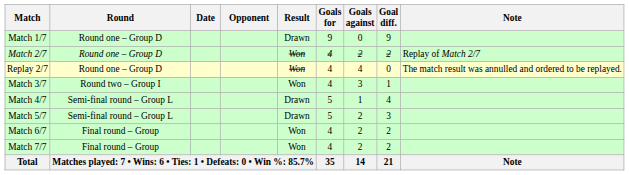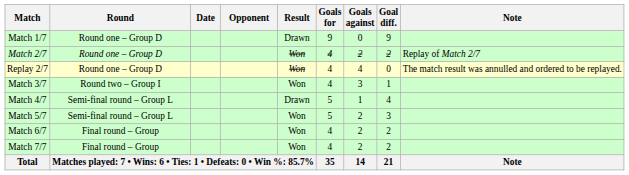 <table class="wikitable sortable" style="text-align: center; font-size: 85%; margin-left: 1em;">
 <tr>
 <th>Match</th>
 <th>Round</th>
 <th>Date</th>
 <th>Opponent</th>
 <th>Result</th>
 <th>Goals<br>for</th>
 <th>Goals<br>against</th>
 <th>Goal<br>diff.</th>
 <th>Note</th>
 </tr>
 <tr style="background-color: #ccffcc;">
 <td>Match 1/7</td>
 <td>Round one – Group D</td>
 <td style="text-align: right;"></td>
 <td style="text-align: left;"></td>
 <td>Drawn</td>
 <td>9</td>
 <td>0</td>
 <td>9</td>
 <td></td>
 </tr>
 <tr style="background-color: #ccffcc;">
 <td><em>Match 2/7</em></td>
 <td><em>Round one – Group D</em></td>
 <td style="text-align: right;"><em></em></td>
 <td style="text-align: left;"><em></em></td>
 <td><s><em>Won</em></s></td>
 <td><s><em>4</em></s></td>
 <td><s><em>2</em></s></td>
 <td><s><em>2</em></s></td>
 <td style="text-align: left;">Replay of <em>Match 2/7</em></td>
 </tr>
 <tr style="background-color: #ffffcc;">
 <td>Replay 2/7</td>
 <td>Round one – Group D</td>
 <td style="text-align: right;"></td>
 <td style="text-align: left;"></td>
 <td><s><em>Won</em></s></td>
 <td>4</td>
 <td>4</td>
 <td>0</td>
 <td style="text-align: left;">The match result was annulled and ordered to be replayed.</td>
 </tr>
 <tr style="background-color: #ccffcc;">
 <td>Match 3/7</td>
 <td>Round two – Group I</td>
 <td style="text-align: right;"></td>
 <td style="text-align: left;"></td>
 <td>Won</td>
 <td>4</td>
 <td>3</td>
 <td>1</td>
 <td></td>
 </tr>
 <tr style="background-color: #ccffcc;">
 <td>Match 4/7</td>
 <td>Semi-final round – Group L</td>
 <td style="text-align: right;"></td>
 <td style="text-align: left;"></td>
 <td>Drawn</td>
 <td>5</td>
 <td>1</td>
 <td>4</td>
 <td></td>
 </tr>
 <tr style="background-color: #ccffcc;">
 <td>Match 5/7</td>
 <td>Semi-final round – Group L</td>
 <td style="text-align: right;"></td>
 <td style="text-align: left;"></td>
-<td>Drawn</td>
+<td>Won</td>
 <td>5</td>
 <td>2</td>
 <td>3</td>
 <td></td>
 </tr>
 <tr style="background-color: #ccffcc;">
 <td>Match 6/7</td>
 <td>Final round – Group</td>
 <td style="text-align: right;"></td>
 <td style="text-align: left;"></td>
 <td>Won</td>
 <td>4</td>
 <td>2</td>
 <td>2</td>
 <td></td>
 </tr>
 <tr style="background-color: #ccffcc;">
 <td>Match 7/7</td>
 <td>Final round – Group</td>
 <td style="text-align: right;"></td>
 <td style="text-align: left;"></td>
 <td>Won</td>
 <td>4</td>
 <td>2</td>
 <td>2</td>
 <td></td>
 </tr>
 <tr>
 <th>Total</th>
 <th colspan="4">Matches played: 7 • Wins: 6 • Ties: 1 • Defeats: 0 • Win %: 85.7%</th>
 <th>35</th>
 <th>14</th>
 <th>21</th>
 <th>Note</th>
 </tr>
 </table>
